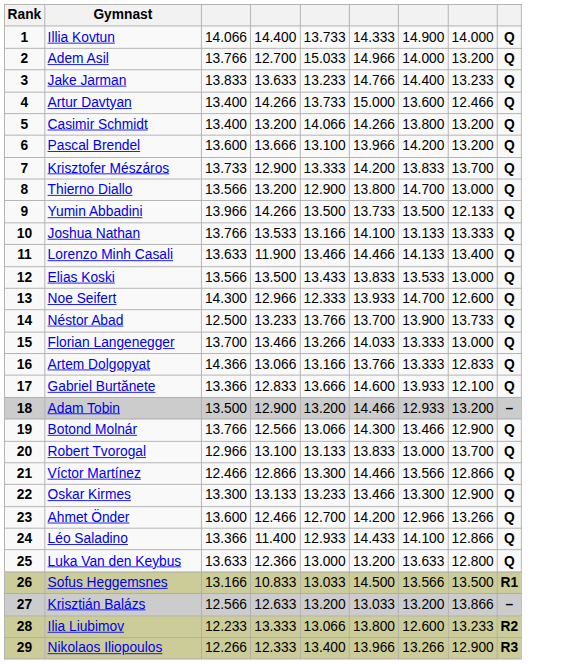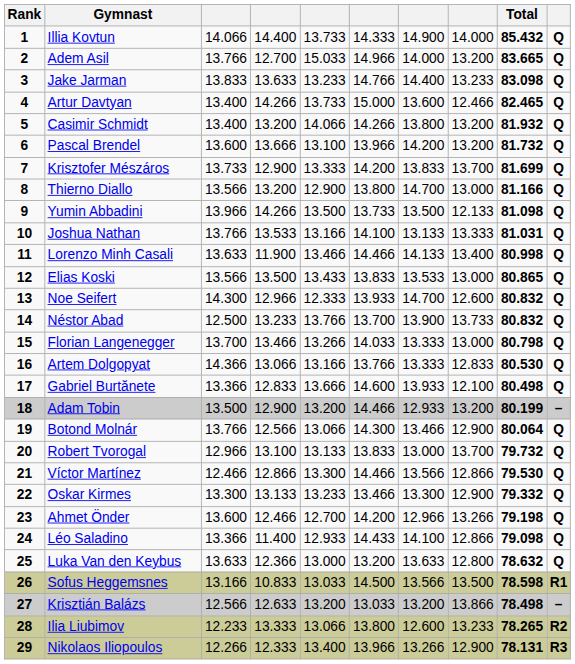 <table class="wikitable sortable" style="text-align:center; font-size:100%">
 <tr>
 <th scope="col" style="width:15px;">Rank</th>
 <th scope="col" style="width:175px;">Gymnast</th>
 <th scope="col" style="width:50px;"></th>
 <th scope="col" style="width:50px;"></th>
 <th scope="col" style="width:50px;"></th>
 <th scope="col" style="width:50px;"></th>
 <th scope="col" style="width:50px;"></th>
 <th scope="col" style="width:50px;"></th>
+<th scope="col" style="width:50px;">Total</th>
 <th scope="col" style="width:15px;"></th>
 </tr>
 <tr>
 <td scope="row" style="text-align:center;"><strong>1</strong></td>
 <td style="text-align:left;"> <a href='#'>Illia Kovtun</a></td>
 <td>14.066</td>
 <td>14.400</td>
 <td>13.733</td>
 <td>14.333</td>
 <td>14.900</td>
 <td>14.000</td>
+<td><strong>85.432</strong></td>
 <td><strong>Q</strong></td>
 </tr>
 <tr>
 <td scope="row" style="text-align:center;"><strong>2</strong></td>
 <td style="text-align:left;"> <a href='#'>Adem Asil</a></td>
 <td>13.766</td>
 <td>12.700</td>
 <td>15.033</td>
 <td>14.966</td>
 <td>14.000</td>
 <td>13.200</td>
+<td><strong>83.665</strong></td>
 <td><strong>Q</strong></td>
 </tr>
 <tr>
 <td scope="row" style="text-align:center;"><strong>3</strong></td>
 <td style="text-align:left;"> <a href='#'>Jake Jarman</a></td>
 <td>13.833</td>
 <td>13.633</td>
 <td>13.233</td>
 <td>14.766</td>
 <td>14.400</td>
 <td>13.233</td>
+<td><strong>83.098</strong></td>
 <td><strong>Q</strong></td>
 </tr>
 <tr>
 <td scope="row" style="text-align:center;"><strong>4</strong></td>
 <td style="text-align:left;"> <a href='#'>Artur Davtyan</a></td>
 <td>13.400</td>
 <td>14.266</td>
 <td>13.733</td>
 <td>15.000</td>
 <td>13.600</td>
 <td>12.466</td>
+<td><strong>82.465</strong></td>
 <td><strong>Q</strong></td>
 </tr>
 <tr>
 <td scope="row" style="text-align:center;"><strong>5</strong></td>
 <td style="text-align:left;"> <a href='#'>Casimir Schmidt</a></td>
 <td>13.400</td>
 <td>13.200</td>
 <td>14.066</td>
 <td>14.266</td>
 <td>13.800</td>
 <td>13.200</td>
+<td><strong>81.932</strong></td>
 <td><strong>Q</strong></td>
 </tr>
 <tr>
 <td scope="row" style="text-align:center;"><strong>6</strong></td>
 <td style="text-align:left;"> <a href='#'>Pascal Brendel</a></td>
 <td>13.600</td>
 <td>13.666</td>
 <td>13.100</td>
 <td>13.966</td>
 <td>14.200</td>
 <td>13.200</td>
+<td><strong>81.732</strong></td>
 <td><strong>Q</strong></td>
 </tr>
 <tr>
 <td scope="row" style="text-align:center;"><strong>7</strong></td>
 <td style="text-align:left;"> <a href='#'>Krisztofer Mészáros</a></td>
 <td>13.733</td>
 <td>12.900</td>
 <td>13.333</td>
 <td>14.200</td>
 <td>13.833</td>
 <td>13.700</td>
+<td><strong>81.699</strong></td>
 <td><strong>Q</strong></td>
 </tr>
 <tr>
 <td scope="row" style="text-align:center;"><strong>8</strong></td>
 <td style="text-align:left;"> <a href='#'>Thierno Diallo</a></td>
 <td>13.566</td>
 <td>13.200</td>
 <td>12.900</td>
 <td>13.800</td>
 <td>14.700</td>
 <td>13.000</td>
+<td><strong>81.166</strong></td>
 <td><strong>Q</strong></td>
 </tr>
 <tr>
 <td scope="row" style="text-align:center;"><strong>9</strong></td>
 <td style="text-align:left;"> <a href='#'>Yumin Abbadini</a></td>
 <td>13.966</td>
 <td>14.266</td>
 <td>13.500</td>
 <td>13.733</td>
 <td>13.500</td>
 <td>12.133</td>
+<td><strong>81.098</strong></td>
 <td><strong>Q</strong></td>
 </tr>
 <tr>
 <td scope="row" style="text-align:center;"><strong>10</strong></td>
 <td style="text-align:left;"> <a href='#'>Joshua Nathan</a></td>
 <td>13.766</td>
 <td>13.533</td>
 <td>13.166</td>
 <td>14.100</td>
 <td>13.133</td>
 <td>13.333</td>
+<td><strong>81.031</strong></td>
 <td><strong>Q</strong></td>
 </tr>
 <tr>
 <td scope="row" style="text-align:center;"><strong>11</strong></td>
 <td style="text-align:left;"> <a href='#'>Lorenzo Minh Casali</a></td>
 <td>13.633</td>
 <td>11.900</td>
 <td>13.466</td>
 <td>14.466</td>
 <td>14.133</td>
 <td>13.400</td>
+<td><strong>80.998</strong></td>
 <td><strong>Q</strong></td>
 </tr>
 <tr>
 <td scope="row" style="text-align:center;"><strong>12</strong></td>
 <td style="text-align:left;"> <a href='#'>Elias Koski</a></td>
 <td>13.566</td>
 <td>13.500</td>
 <td>13.433</td>
 <td>13.833</td>
 <td>13.533</td>
 <td>13.000</td>
+<td><strong>80.865</strong></td>
 <td><strong>Q</strong></td>
 </tr>
 <tr>
 <td scope="row" style="text-align:center;"><strong>13</strong></td>
 <td style="text-align:left;"> <a href='#'>Noe Seifert</a></td>
 <td>14.300</td>
 <td>12.966</td>
 <td>12.333</td>
 <td>13.933</td>
 <td>14.700</td>
 <td>12.600</td>
+<td><strong>80.832</strong></td>
 <td><strong>Q</strong></td>
 </tr>
 <tr>
 <td scope="row" style="text-align:center;"><strong>14</strong></td>
 <td style="text-align:left;"> <a href='#'>Néstor Abad</a></td>
 <td>12.500</td>
 <td>13.233</td>
 <td>13.766</td>
 <td>13.700</td>
 <td>13.900</td>
 <td>13.733</td>
+<td><strong>80.832</strong></td>
 <td><strong>Q</strong></td>
 </tr>
 <tr>
 <td scope="row" style="text-align:center;"><strong>15</strong></td>
 <td style="text-align:left;"> <a href='#'>Florian Langenegger</a></td>
 <td>13.700</td>
 <td>13.466</td>
 <td>13.266</td>
 <td>14.033</td>
 <td>13.333</td>
 <td>13.000</td>
+<td><strong>80.798</strong></td>
 <td><strong>Q</strong></td>
 </tr>
 <tr>
 <td scope="row" style="text-align:center;"><strong>16</strong></td>
 <td style="text-align:left;"> <a href='#'>Artem Dolgopyat</a></td>
 <td>14.366</td>
 <td>13.066</td>
 <td>13.166</td>
 <td>13.766</td>
 <td>13.333</td>
 <td>12.833</td>
+<td><strong>80.530</strong></td>
 <td><strong>Q</strong></td>
 </tr>
 <tr>
 <td scope="row" style="text-align:center;"><strong>17</strong></td>
 <td style="text-align:left;"> <a href='#'>Gabriel Burtănete</a></td>
 <td>13.366</td>
 <td>12.833</td>
 <td>13.666</td>
 <td>14.600</td>
 <td>13.933</td>
 <td>12.100</td>
+<td><strong>80.498</strong></td>
 <td><strong>Q</strong></td>
 </tr>
 <tr style="background:#cccccc;">
 <td scope="row" style="text-align:center;"><strong>18</strong></td>
 <td style="text-align:left;"> <a href='#'>Adam Tobin</a></td>
 <td>13.500</td>
 <td>12.900</td>
 <td>13.200</td>
 <td>14.466</td>
 <td>12.933</td>
 <td>13.200</td>
+<td><strong>80.199</strong></td>
 <td><strong>–</strong></td>
 </tr>
 <tr>
 <td scope="row" style="text-align:center;"><strong>19</strong></td>
 <td style="text-align:left;"> <a href='#'>Botond Molnár</a></td>
 <td>13.766</td>
 <td>12.566</td>
 <td>13.066</td>
 <td>14.300</td>
 <td>13.466</td>
 <td>12.900</td>
+<td><strong>80.064</strong></td>
 <td><strong>Q</strong></td>
 </tr>
 <tr>
 <td scope="row" style="text-align:center;"><strong>20</strong></td>
 <td style="text-align:left;"> <a href='#'>Robert Tvorogal</a></td>
 <td>12.966</td>
 <td>13.100</td>
 <td>13.133</td>
 <td>13.833</td>
 <td>13.000</td>
 <td>13.700</td>
+<td><strong>79.732</strong></td>
 <td><strong>Q</strong></td>
 </tr>
 <tr>
 <td scope="row" style="text-align:center;"><strong>21</strong></td>
 <td style="text-align:left;"> <a href='#'>Víctor Martínez</a></td>
 <td>12.466</td>
 <td>12.866</td>
 <td>13.300</td>
 <td>14.466</td>
 <td>13.566</td>
 <td>12.866</td>
+<td><strong>79.530</strong></td>
 <td><strong>Q</strong></td>
 </tr>
 <tr>
 <td scope="row" style="text-align:center;"><strong>22</strong></td>
 <td style="text-align:left;"> <a href='#'>Oskar Kirmes</a></td>
 <td>13.300</td>
 <td>13.133</td>
 <td>13.233</td>
 <td>13.466</td>
 <td>13.300</td>
 <td>12.900</td>
+<td><strong>79.332</strong></td>
 <td><strong>Q</strong></td>
 </tr>
 <tr>
 <td scope="row" style="text-align:center;"><strong>23</strong></td>
 <td style="text-align:left;"> <a href='#'>Ahmet Önder</a></td>
 <td>13.600</td>
 <td>12.466</td>
 <td>12.700</td>
 <td>14.200</td>
 <td>12.966</td>
 <td>13.266</td>
+<td><strong>79.198</strong></td>
 <td><strong>Q</strong></td>
 </tr>
 <tr>
 <td scope="row" style="text-align:center;"><strong>24</strong></td>
 <td style="text-align:left;"> <a href='#'>Léo Saladino</a></td>
 <td>13.366</td>
 <td>11.400</td>
 <td>12.933</td>
 <td>14.433</td>
 <td>14.100</td>
 <td>12.866</td>
+<td><strong>79.098</strong></td>
 <td><strong>Q</strong></td>
 </tr>
 <tr>
 <td scope="row" style="text-align:center;"><strong>25</strong></td>
 <td style="text-align:left;"> <a href='#'>Luka Van den Keybus</a></td>
 <td>13.633</td>
 <td>12.366</td>
 <td>13.000</td>
 <td>13.200</td>
 <td>13.633</td>
 <td>12.800</td>
+<td><strong>78.632</strong></td>
 <td><strong>Q</strong></td>
 </tr>
 <tr style="background:#cccc99;">
 <td scope="row" style="text-align:center;"><strong>26</strong></td>
 <td style="text-align:left;"> <a href='#'>Sofus Heggemsnes</a></td>
 <td>13.166</td>
 <td>10.833</td>
 <td>13.033</td>
 <td>14.500</td>
 <td>13.566</td>
 <td>13.500</td>
+<td><strong>78.598</strong></td>
 <td><strong>R1</strong></td>
 </tr>
 <tr style="background:#cccccc;">
 <td scope="row" style="text-align:center;"><strong>27</strong></td>
 <td style="text-align:left;"> <a href='#'>Krisztián Balázs</a></td>
 <td>12.566</td>
 <td>12.633</td>
 <td>13.200</td>
 <td>13.033</td>
 <td>13.200</td>
 <td>13.866</td>
+<td><strong>78.498</strong></td>
 <td><strong>–</strong></td>
 </tr>
 <tr style="background:#cccc99;">
 <td scope="row" style="text-align:center;"><strong>28</strong></td>
 <td style="text-align:left;"> <a href='#'>Ilia Liubimov</a></td>
 <td>12.233</td>
 <td>13.333</td>
 <td>13.066</td>
 <td>13.800</td>
 <td>12.600</td>
 <td>13.233</td>
+<td><strong>78.265</strong></td>
 <td><strong>R2</strong></td>
 </tr>
 <tr style="background:#cccc99;">
 <td scope="row" style="text-align:center;"><strong>29</strong></td>
 <td style="text-align:left;"> <a href='#'>Nikolaos Iliopoulos</a></td>
 <td>12.266</td>
 <td>12.333</td>
 <td>13.400</td>
 <td>13.966</td>
 <td>13.266</td>
 <td>12.900</td>
+<td><strong>78.131</strong></td>
 <td><strong>R3</strong></td>
 </tr>
 </table>
